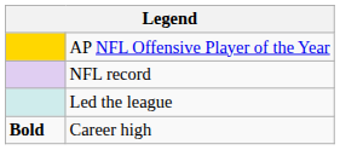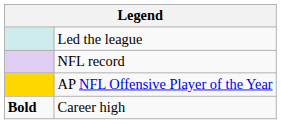 <table class="wikitable">
 <tr>
 <th colspan="2">Legend</th>
+</tr>
+<tr>
+<td style="background:#cfecec; width:3em;"></td>
+<td>Led the league</td>
+</tr>
+<tr>
+<td style="background:#e0cef2; width:3em;"></td>
+<td>NFL record</td>
 </tr>
 <tr>
 <td style="background:#ffd700; width:3em;"></td>
 <td>AP <a href='#'>NFL Offensive Player of the Year</a></td>
 </tr>
 <tr>
-<td style="background:#e0cef2; width:3em;"></td>
-<td>NFL record</td>
-</tr>
-<tr>
-<td style="background:#cfecec; width:3em;"></td>
-<td>Led the league</td>
-</tr>
-<tr>
 <td><strong>Bold</strong></td>
 <td>Career high</td>
 </tr>
 </table>
